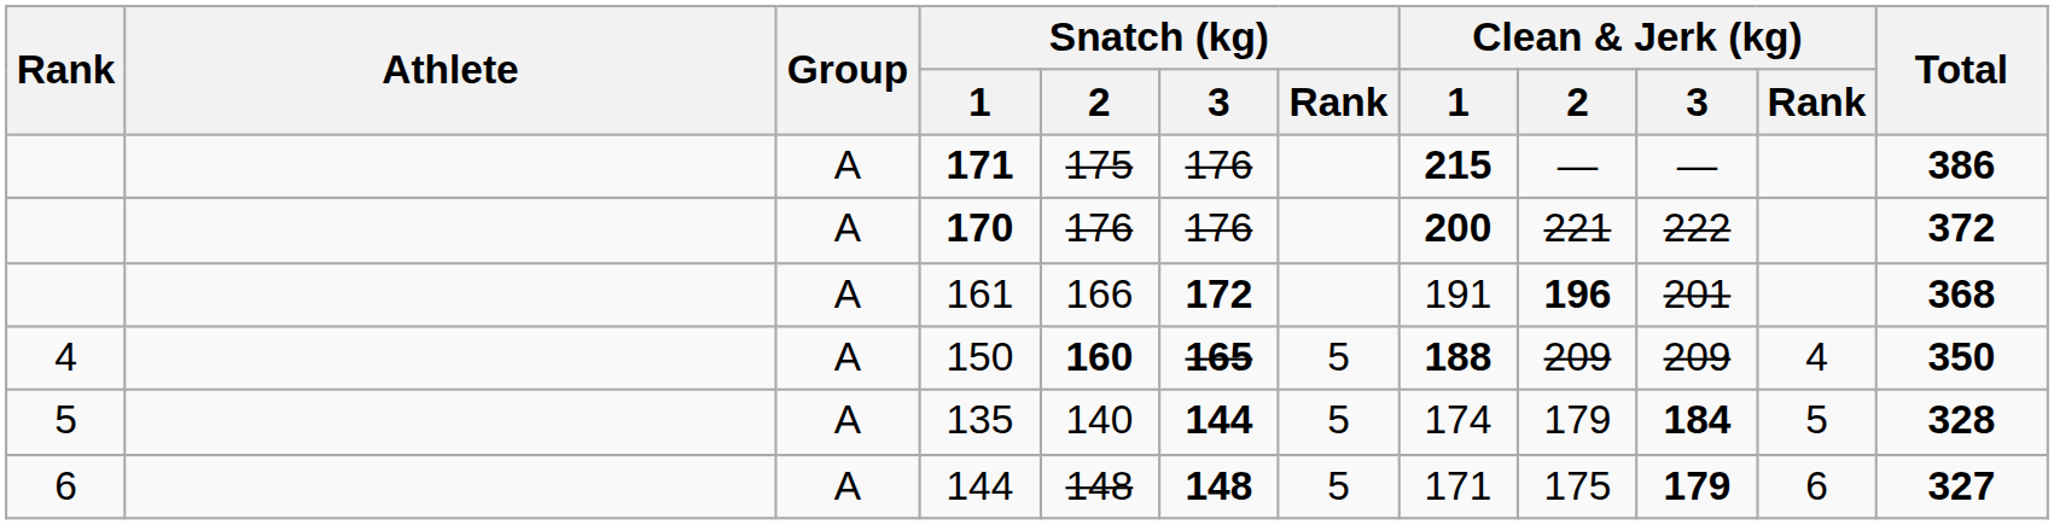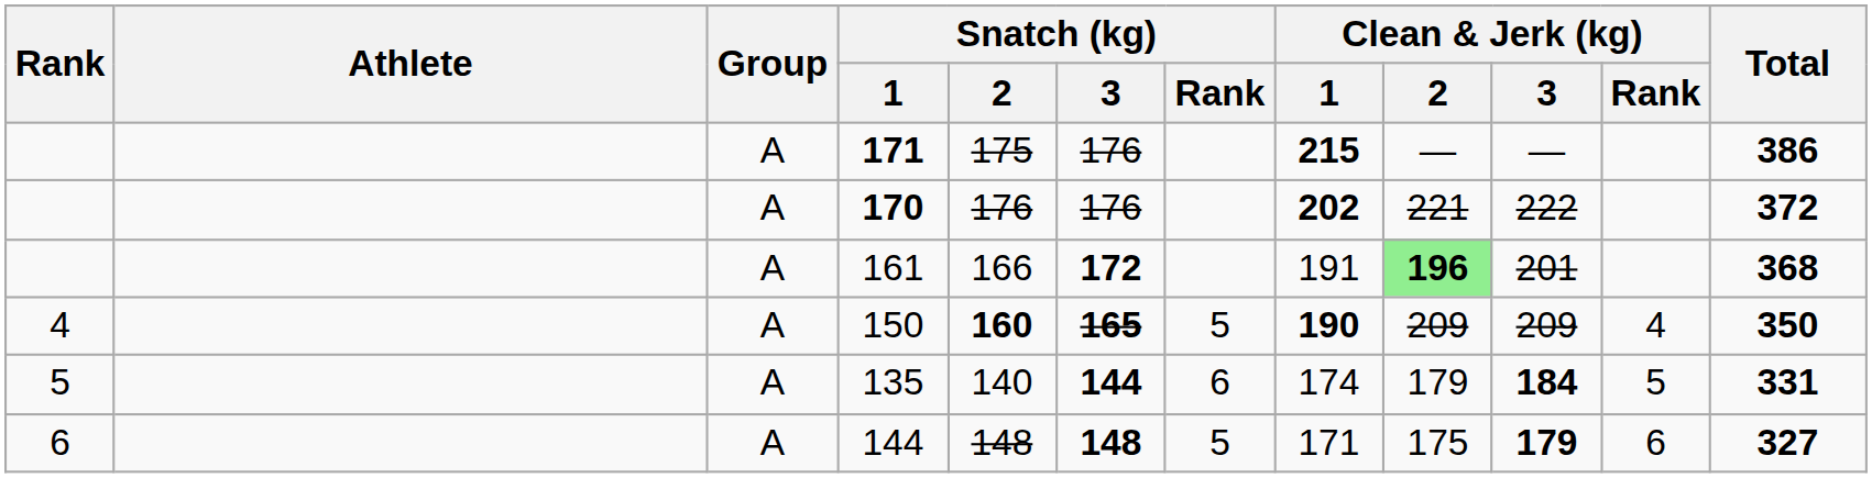 <table class = "wikitable" style="text-align:center;">
 <tr>
 <th rowspan=2 width=40>Rank</th>
 <th rowspan=2 width=250>Athlete</th>
 <th rowspan=2 width=50>Group</th>
 <th colspan=4>Snatch (kg)</th>
 <th colspan=4>Clean & Jerk (kg)</th>
 <th rowspan=2 width=60>Total</th>
 </tr>
 <tr>
 <th width=40>1</th>
 <th width=40>2</th>
 <th width=40>3</th>
 <th width=40>Rank</th>
 <th width=40>1</th>
 <th width=40>2</th>
 <th width=40>3</th>
 <th width=40>Rank</th>
 </tr>
 <tr>
 <td></td>
 <td align=left></td>
 <td>A</td>
 <td><strong>171</strong></td>
 <td><s>175</s></td>
 <td><s>176</s></td>
 <td></td>
 <td><strong>215</strong></td>
 <td>—</td>
 <td>—</td>
 <td></td>
 <td><strong>386</strong></td>
 </tr>
 <tr>
 <td></td>
 <td align=left></td>
 <td>A</td>
 <td><strong>170</strong></td>
 <td><s>176</s></td>
 <td><s>176</s></td>
 <td></td>
-<td><strong>200</strong></td>
+<td><strong>202</strong></td>
 <td><s>221</s></td>
 <td><s>222</s></td>
 <td></td>
 <td><strong>372</strong></td>
 </tr>
 <tr>
 <td></td>
 <td align=left></td>
 <td>A</td>
 <td>161</td>
 <td>166</td>
 <td><strong>172</strong></td>
 <td></td>
 <td>191</td>
-<td><strong>196</strong></td>
+<td style="background: lightgreen;"><strong>196</strong></td>
 <td><s>201</s></td>
 <td></td>
 <td><strong>368</strong></td>
 </tr>
 <tr>
 <td>4</td>
 <td align=left></td>
 <td>A</td>
 <td>150</td>
 <td><strong>160</strong></td>
 <td><strong><s>165</s></strong></td>
 <td>5</td>
-<td><strong>188</strong></td>
+<td><strong>190</strong></td>
 <td><s>209</s></td>
 <td><s>209</s></td>
 <td>4</td>
 <td><strong>350</strong></td>
 </tr>
 <tr>
 <td>5</td>
 <td align=left></td>
 <td>A</td>
 <td>135</td>
 <td>140</td>
 <td><strong>144</strong></td>
-<td>5</td>
+<td>6</td>
 <td>174</td>
 <td>179</td>
 <td><strong>184</strong></td>
 <td>5</td>
-<td><strong>328</strong></td>
+<td><strong>331</strong></td>
 </tr>
 <tr>
 <td>6</td>
 <td align=left></td>
 <td>A</td>
 <td>144</td>
 <td><s>148</s></td>
 <td><strong>148</strong></td>
 <td>5</td>
 <td>171</td>
 <td>175</td>
 <td><strong>179</strong></td>
 <td>6</td>
 <td><strong>327</strong></td>
 </tr>
 </table>
